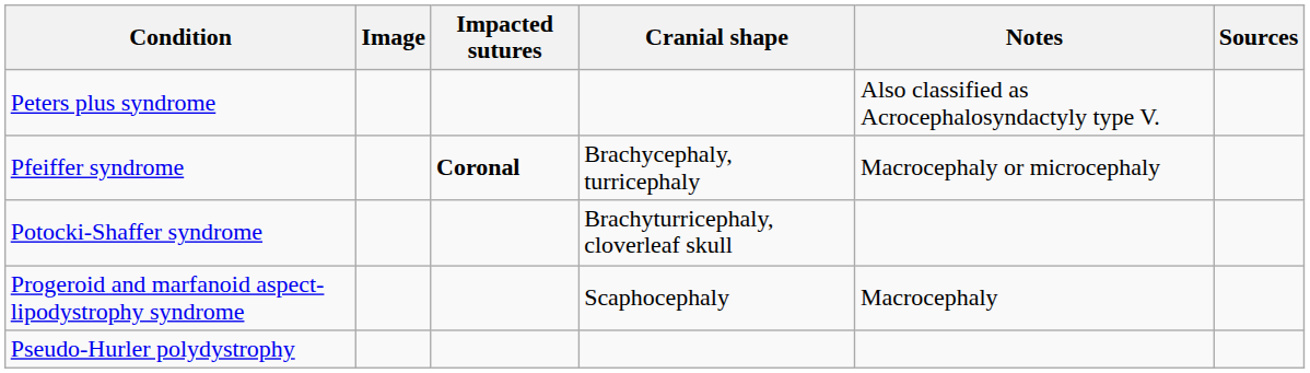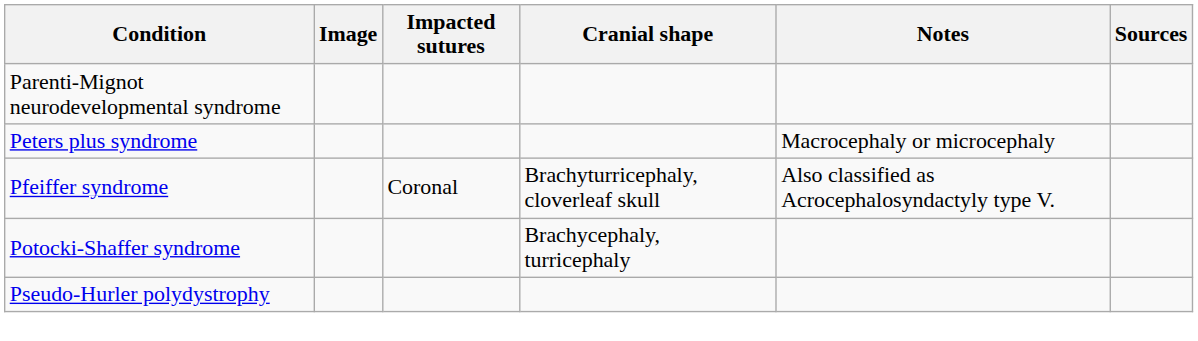 <table class="wikitable sortable">
 <tr>
 <th>Condition</th>
 <th>Image</th>
 <th>Impacted sutures</th>
 <th>Cranial shape</th>
 <th>Notes</th>
 <th>Sources</th>
 </tr>
 <tr>
+<td>Parenti-Mignot neurodevelopmental syndrome</td>
+<td></td>
+<td></td>
+<td></td>
+<td></td>
+<td></td>
+</tr>
+<tr>
 <td><a href='#'>Peters plus syndrome</a></td>
 <td></td>
 <td></td>
 <td></td>
-<td>Also classified as Acrocephalosyndactyly type V.</td>
+<td>Macrocephaly or microcephaly</td>
 <td></td>
 </tr>
 <tr>
 <td><a href='#'>Pfeiffer syndrome</a></td>
 <td></td>
-<td><strong>Coronal</strong></td>
-<td>Brachycephaly, turricephaly</td>
-<td>Macrocephaly or microcephaly</td>
+<td>Coronal</td>
+<td>Brachyturricephaly, cloverleaf skull</td>
+<td>Also classified as Acrocephalosyndactyly type V.</td>
 <td></td>
 </tr>
 <tr>
 <td><a href='#'>Potocki-Shaffer syndrome</a></td>
 <td></td>
 <td></td>
-<td>Brachyturricephaly, cloverleaf skull</td>
+<td>Brachycephaly, turricephaly</td>
 <td></td>
-<td></td>
-</tr>
-<tr>
-<td><a href='#'>Progeroid and marfanoid aspect-lipodystrophy syndrome</a></td>
-<td></td>
-<td></td>
-<td>Scaphocephaly</td>
-<td>Macrocephaly</td>
 <td></td>
 </tr>
 <tr>
 <td><a href='#'>Pseudo-Hurler polydystrophy</a></td>
 <td></td>
 <td></td>
 <td></td>
 <td></td>
 <td></td>
 </tr>
 </table>
